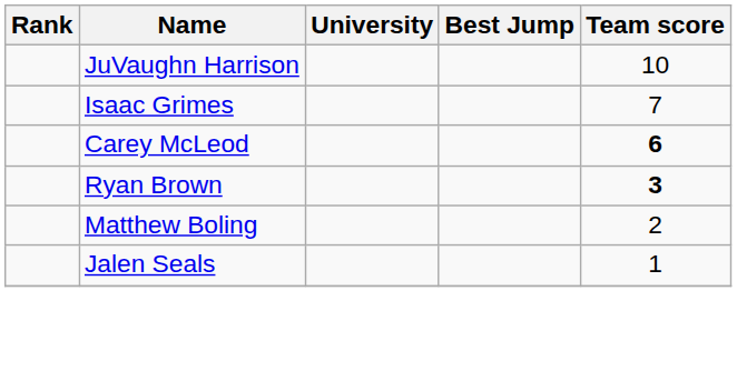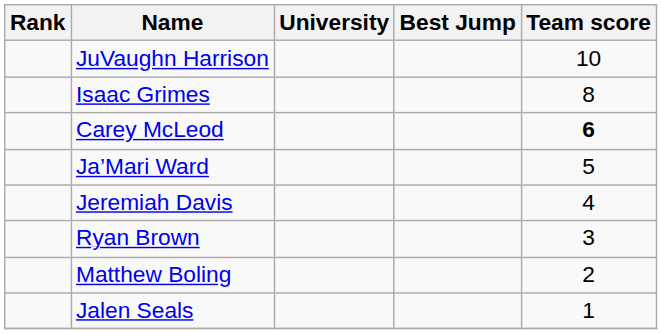 <table class="wikitable sortable" style="text-align:center">
 <tr>
 <th>Rank</th>
 <th>Name</th>
 <th>University</th>
 <th>Best Jump</th>
 <th>Team score</th>
 </tr>
 <tr>
 <td></td>
 <td align=left> <a href='#'>JuVaughn Harrison</a></td>
 <td></td>
 <td><strong></strong></td>
 <td>10</td>
 </tr>
 <tr>
 <td></td>
 <td align=left> <a href='#'>Isaac Grimes</a></td>
 <td></td>
 <td><strong></strong></td>
-<td>7</td>
+<td>8</td>
 </tr>
 <tr>
 <td></td>
 <td align=left> <a href='#'>Carey McLeod</a></td>
 <td></td>
 <td><strong></strong></td>
 <td><strong>6</strong></td>
 </tr>
 <tr>
 <td></td>
+<td align=left> <a href='#'>Ja’Mari Ward</a></td>
+<td></td>
+<td><strong></strong></td>
+<td>5</td>
+</tr>
+<tr>
+<td></td>
+<td align=left> <a href='#'>Jeremiah Davis</a></td>
+<td></td>
+<td><strong></strong></td>
+<td>4</td>
+</tr>
+<tr>
+<td></td>
 <td align=left> <a href='#'>Ryan Brown</a></td>
 <td></td>
 <td><strong></strong></td>
-<td><strong>3</strong></td>
+<td>3</td>
 </tr>
 <tr>
 <td></td>
 <td align=left> <a href='#'>Matthew Boling</a></td>
 <td></td>
 <td><strong></strong></td>
 <td>2</td>
 </tr>
 <tr>
 <td></td>
 <td align=left> <a href='#'>Jalen Seals</a></td>
 <td></td>
 <td><strong></strong></td>
 <td>1</td>
 </tr>
 <tr>
 </tr>
 </table>
